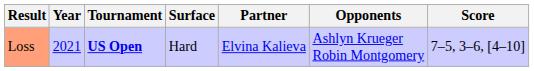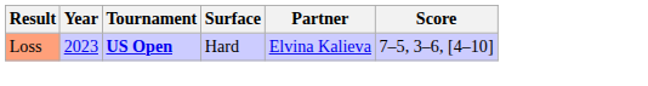 <table class="sortable wikitable" style=font-size:97%>
 <tr>
 <th>Result</th>
 <th>Year</th>
 <th>Tournament</th>
 <th>Surface</th>
 <th>Partner</th>
-<th>Opponents</th>
 <th>Score</th>
 </tr>
 <tr style="background:#ccf;">
 <td bgcolor="ffa07a">Loss</td>
-<td><a href='#'>2021</a></td>
+<td><a href='#'>2023</a></td>
 <td><strong><a href='#'>US Open</a></strong></td>
 <td>Hard</td>
 <td> <a href='#'>Elvina Kalieva</a></td>
-<td> <a href='#'>Ashlyn Krueger</a> <br>  <a href='#'>Robin Montgomery</a></td>
 <td>7–5, 3–6, [4–10]</td>
 </tr>
 </table>
